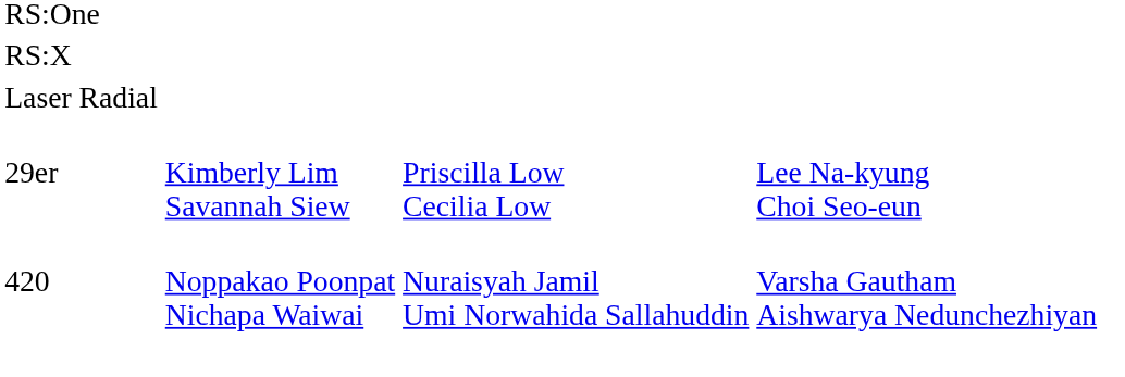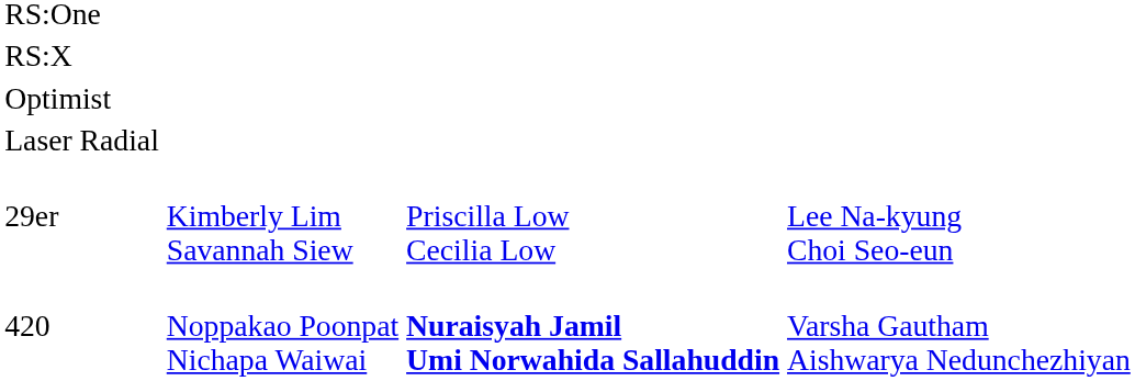 <table>
 <tr>
 <td>RS:One<br></td>
 <td></td>
 <td></td>
 <td></td>
 </tr>
 <tr>
 <td>RS:X<br></td>
+<td></td>
+<td></td>
+<td></td>
+</tr>
+<tr>
+<td>Optimist<br></td>
 <td></td>
 <td></td>
 <td></td>
 </tr>
 <tr>
 <td>Laser Radial<br></td>
 <td></td>
 <td></td>
 <td></td>
 </tr>
 <tr>
 <td>29er<br></td>
 <td><br><a href='#'>Kimberly Lim</a><br><a href='#'>Savannah Siew</a></td>
 <td><br><a href='#'>Priscilla Low</a><br><a href='#'>Cecilia Low</a></td>
 <td><br><a href='#'>Lee Na-kyung</a><br><a href='#'>Choi Seo-eun</a></td>
 </tr>
 <tr>
 <td>420<br></td>
 <td><br><a href='#'>Noppakao Poonpat</a><br><a href='#'>Nichapa Waiwai</a></td>
-<td><br><a href='#'>Nuraisyah Jamil</a><br><a href='#'>Umi Norwahida Sallahuddin</a></td>
+<td><strong><br><a href='#'>Nuraisyah Jamil</a><br><a href='#'>Umi Norwahida Sallahuddin</a></strong></td>
 <td><br><a href='#'>Varsha Gautham</a><br><a href='#'>Aishwarya Nedunchezhiyan</a></td>
 </tr>
 </table>
